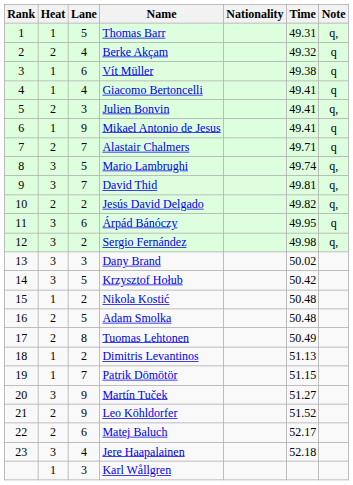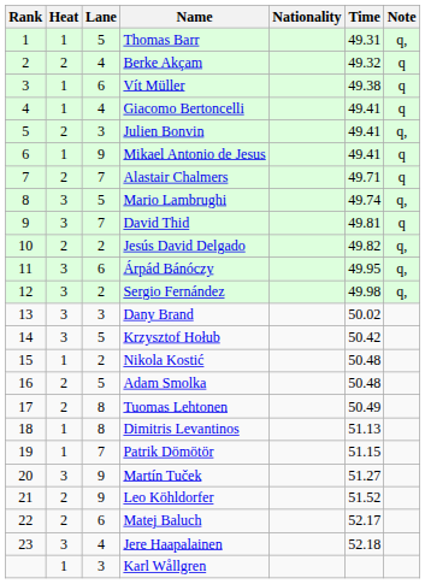 <table class="wikitable sortable" style="text-align:center">
 <tr>
 <th>Rank</th>
 <th>Heat</th>
 <th>Lane</th>
 <th>Name</th>
 <th>Nationality</th>
 <th>Time</th>
 <th>Note</th>
 </tr>
 <tr bgcolor=ddffdd>
 <td>1</td>
 <td>1</td>
 <td>5</td>
 <td align="left"><a href='#'>Thomas Barr</a></td>
 <td align="left"></td>
 <td>49.31</td>
 <td>q, </td>
 </tr>
 <tr bgcolor=ddffdd>
 <td>2</td>
 <td>2</td>
 <td>4</td>
 <td align="left"><a href='#'>Berke Akçam</a></td>
 <td align="left"></td>
 <td>49.32</td>
 <td>q</td>
 </tr>
 <tr bgcolor=ddffdd>
 <td>3</td>
 <td>1</td>
 <td>6</td>
 <td align="left"><a href='#'>Vít Müller</a></td>
 <td align="left"></td>
 <td>49.38</td>
 <td>q</td>
 </tr>
 <tr bgcolor=ddffdd>
 <td>4</td>
 <td>1</td>
 <td>4</td>
 <td align="left"><a href='#'>Giacomo Bertoncelli</a></td>
 <td align="left"></td>
 <td>49.41</td>
 <td>q</td>
 </tr>
 <tr bgcolor=ddffdd>
 <td>5</td>
 <td>2</td>
 <td>3</td>
 <td align="left"><a href='#'>Julien Bonvin</a></td>
 <td align="left"></td>
 <td>49.41</td>
 <td>q, </td>
 </tr>
 <tr bgcolor=ddffdd>
 <td>6</td>
 <td>1</td>
 <td>9</td>
 <td align="left"><a href='#'>Mikael Antonio de Jesus</a></td>
 <td align="left"></td>
 <td>49.41</td>
 <td>q</td>
 </tr>
 <tr bgcolor=ddffdd>
 <td>7</td>
 <td>2</td>
 <td>7</td>
 <td align="left"><a href='#'>Alastair Chalmers</a></td>
 <td align="left"></td>
 <td>49.71</td>
 <td>q</td>
 </tr>
 <tr bgcolor=ddffdd>
 <td>8</td>
 <td>3</td>
 <td>5</td>
 <td align="left"><a href='#'>Mario Lambrughi</a></td>
 <td align="left"></td>
 <td>49.74</td>
 <td>q, </td>
 </tr>
 <tr bgcolor=ddffdd>
 <td>9</td>
 <td>3</td>
 <td>7</td>
 <td align="left"><a href='#'>David Thid</a></td>
 <td align="left"></td>
 <td>49.81</td>
-<td>q, </td>
+<td>q</td>
 </tr>
 <tr bgcolor=ddffdd>
 <td>10</td>
 <td>2</td>
 <td>2</td>
 <td align="left"><a href='#'>Jesús David Delgado</a></td>
 <td align="left"></td>
 <td>49.82</td>
 <td>q, </td>
 </tr>
 <tr bgcolor=ddffdd>
 <td>11</td>
 <td>3</td>
 <td>6</td>
 <td align="left"><a href='#'>Árpád Bánóczy</a></td>
 <td align="left"></td>
 <td>49.95</td>
-<td>q</td>
+<td>q, </td>
 </tr>
 <tr bgcolor=ddffdd>
 <td>12</td>
 <td>3</td>
 <td>2</td>
 <td align=left><a href='#'>Sergio Fernández</a></td>
 <td align=left></td>
 <td>49.98</td>
 <td>q, </td>
 </tr>
 <tr>
 <td>13</td>
 <td>3</td>
 <td>3</td>
 <td align="left"><a href='#'>Dany Brand</a></td>
 <td align="left"></td>
 <td>50.02</td>
 <td></td>
 </tr>
 <tr>
 <td>14</td>
 <td>3</td>
 <td>5</td>
 <td align="left"><a href='#'>Krzysztof Hołub</a></td>
 <td align="left"></td>
 <td>50.42</td>
 <td></td>
 </tr>
 <tr>
 <td>15</td>
 <td>1</td>
 <td>2</td>
 <td align=left><a href='#'>Nikola Kostić</a></td>
 <td align=left></td>
 <td>50.48</td>
 <td></td>
 </tr>
 <tr>
 <td>16</td>
 <td>2</td>
 <td>5</td>
 <td align="left"><a href='#'>Adam Smolka</a></td>
 <td align="left"></td>
 <td>50.48</td>
 <td></td>
 </tr>
 <tr>
 <td>17</td>
 <td>2</td>
 <td>8</td>
 <td align="left"><a href='#'>Tuomas Lehtonen</a></td>
 <td align="left"></td>
 <td>50.49</td>
 <td></td>
 </tr>
 <tr>
 <td>18</td>
 <td>1</td>
-<td>2</td>
+<td>8</td>
 <td align="left"><a href='#'>Dimitris Levantinos</a></td>
 <td align="left"></td>
 <td>51.13</td>
 <td></td>
 </tr>
 <tr>
 <td>19</td>
 <td>1</td>
 <td>7</td>
 <td align="left"><a href='#'>Patrik Dömötör</a></td>
 <td align="left"></td>
 <td>51.15</td>
 <td></td>
 </tr>
 <tr>
 <td>20</td>
 <td>3</td>
 <td>9</td>
 <td align="left"><a href='#'>Martín Tuček</a></td>
 <td align="left"></td>
 <td>51.27</td>
 <td></td>
 </tr>
 <tr>
 <td>21</td>
 <td>2</td>
 <td>9</td>
 <td align="left"><a href='#'>Leo Köhldorfer</a></td>
 <td align="left"></td>
 <td>51.52</td>
 <td></td>
 </tr>
 <tr>
 <td>22</td>
 <td>2</td>
 <td>6</td>
 <td align="left"><a href='#'>Matej Baluch</a></td>
 <td align="left"></td>
 <td>52.17</td>
 <td></td>
 </tr>
 <tr>
 <td>23</td>
 <td>3</td>
 <td>4</td>
 <td align="left"><a href='#'>Jere Haapalainen</a></td>
 <td align="left"></td>
 <td>52.18</td>
 <td></td>
 </tr>
 <tr>
 <td></td>
 <td>1</td>
 <td>3</td>
 <td align="left"><a href='#'>Karl Wållgren</a></td>
 <td align="left"></td>
 <td></td>
 <td></td>
 </tr>
 </table>
